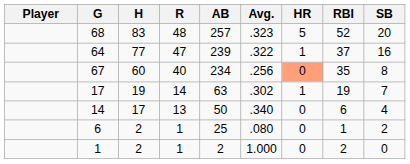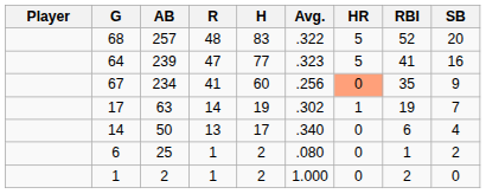 <table class="wikitable sortable">
 <tr>
 <th bgcolor="#DDDDFF" width="16%">Player</th>
 <th bgcolor="#DDDDFF" width="9%">G</th>
+<th bgcolor="#DDDDFF" width="9%">AB</th>
+<th bgcolor="#DDDDFF" width="9%">R</th>
 <th bgcolor="#DDDDFF" width="9%">H</th>
-<th bgcolor="#DDDDFF" width="9%">R</th>
-<th bgcolor="#DDDDFF" width="9%">AB</th>
 <th bgcolor="#DDDDFF" width="9%">Avg.</th>
 <th bgcolor="#DDDDFF" width="9%">HR</th>
 <th bgcolor="#DDDDFF" width="9%">RBI</th>
 <th bgcolor="#DDDDFF" width="9%">SB</th>
 </tr>
 <tr align="center">
 <td></td>
 <td>68</td>
+<td>257</td>
+<td>48</td>
 <td>83</td>
-<td>48</td>
-<td>257</td>
-<td>.323</td>
+<td>.322</td>
 <td>5</td>
 <td>52</td>
 <td>20</td>
 </tr>
 <tr align="center">
 <td></td>
 <td>64</td>
+<td>239</td>
+<td>47</td>
 <td>77</td>
-<td>47</td>
-<td>239</td>
-<td>.322</td>
-<td>1</td>
-<td>37</td>
+<td>.323</td>
+<td>5</td>
+<td>41</td>
 <td>16</td>
 </tr>
 <tr align="center">
 <td></td>
 <td>67</td>
+<td>234</td>
+<td>41</td>
 <td>60</td>
-<td>40</td>
-<td>234</td>
 <td>.256</td>
 <td style="background: lightsalmon;">0</td>
 <td>35</td>
-<td>8</td>
+<td>9</td>
 </tr>
 <tr align="center">
 <td></td>
 <td>17</td>
+<td>63</td>
+<td>14</td>
 <td>19</td>
-<td>14</td>
-<td>63</td>
 <td>.302</td>
 <td>1</td>
 <td>19</td>
 <td>7</td>
 </tr>
 <tr align="center">
 <td></td>
 <td>14</td>
+<td>50</td>
+<td>13</td>
 <td>17</td>
-<td>13</td>
-<td>50</td>
 <td>.340</td>
 <td>0</td>
 <td>6</td>
 <td>4</td>
 </tr>
 <tr align="center">
 <td></td>
 <td>6</td>
+<td>25</td>
+<td>1</td>
 <td>2</td>
-<td>1</td>
-<td>25</td>
 <td>.080</td>
 <td>0</td>
 <td>1</td>
 <td>2</td>
 </tr>
 <tr align="center">
 <td></td>
 <td>1</td>
 <td>2</td>
 <td>1</td>
 <td>2</td>
 <td>1.000</td>
 <td>0</td>
 <td>2</td>
 <td>0</td>
 </tr>
 </table>
